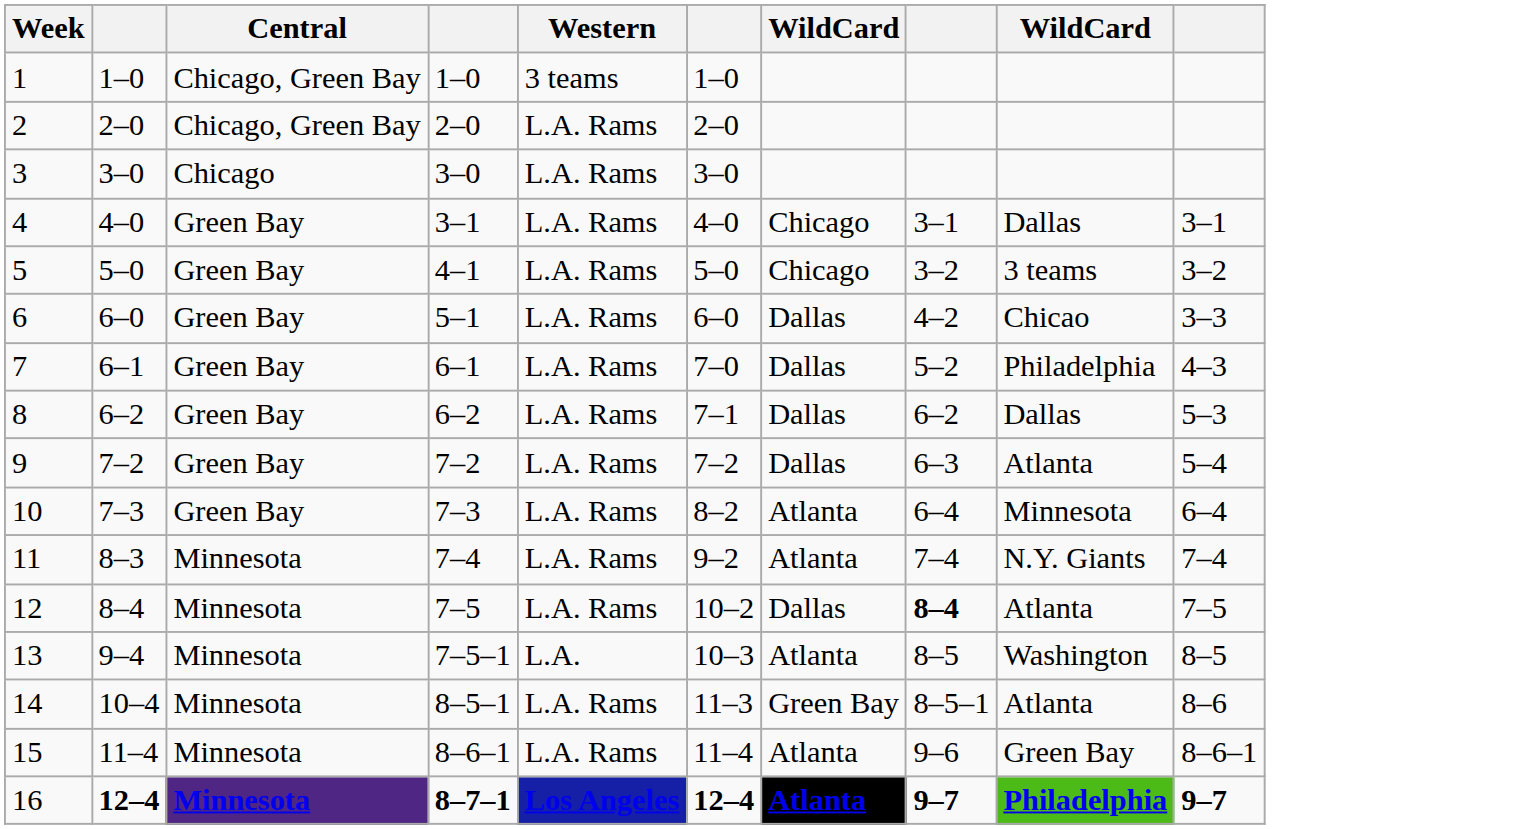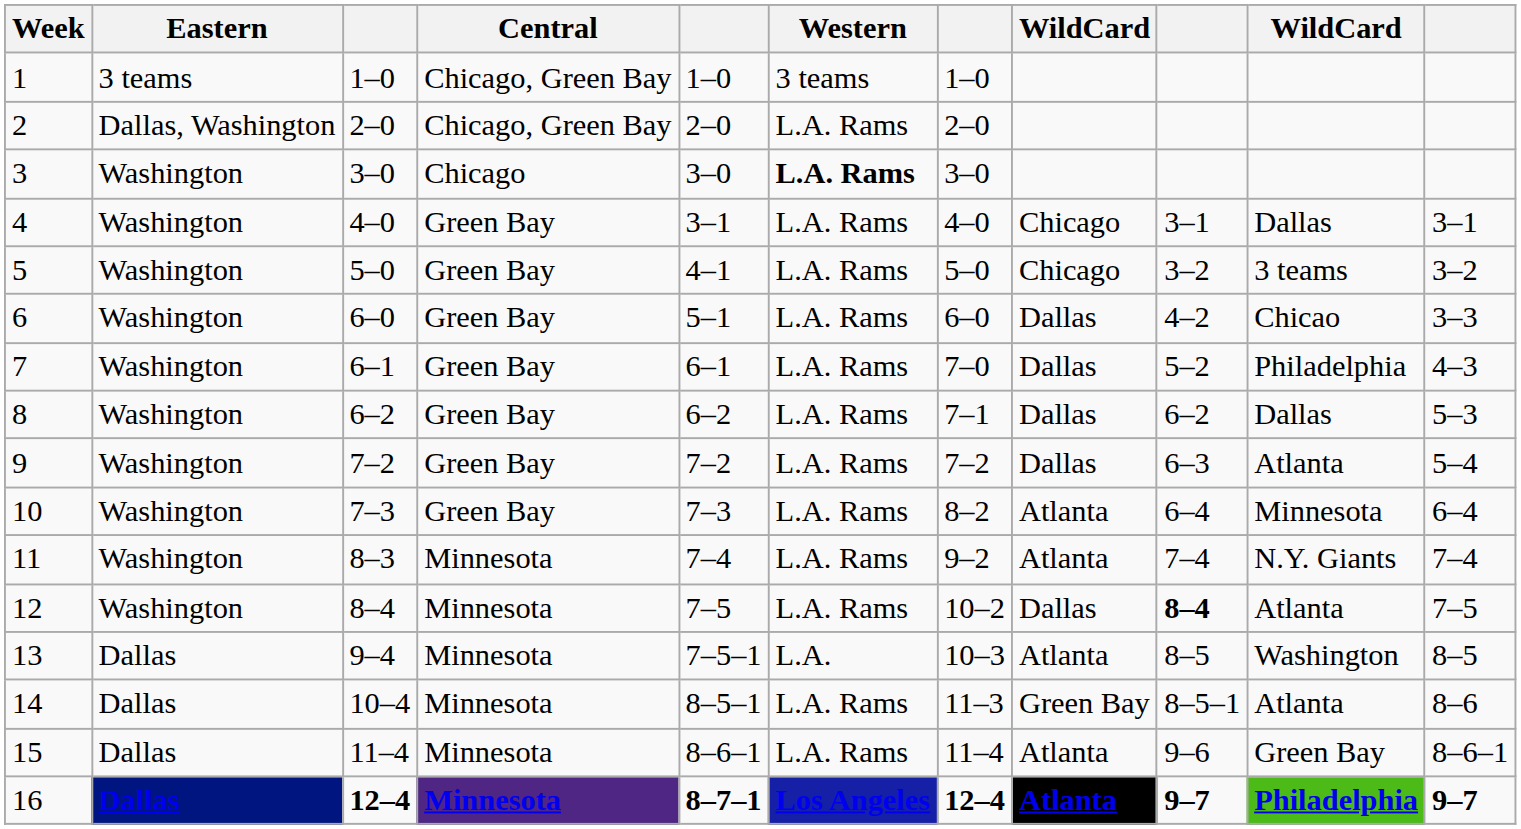 <table class="wikitable">
 <tr>
 <th>Week</th>
+<th>Eastern</th>
 <th></th>
 <th>Central</th>
 <th></th>
 <th>Western</th>
 <th></th>
 <th>WildCard</th>
 <th></th>
 <th>WildCard</th>
 <th></th>
 </tr>
 <tr>
 <td>1</td>
+<td>3 teams</td>
 <td>1–0</td>
 <td>Chicago, Green Bay</td>
 <td>1–0</td>
 <td>3 teams</td>
 <td>1–0</td>
 <td></td>
 <td></td>
 <td></td>
 <td></td>
 </tr>
 <tr>
 <td>2</td>
+<td>Dallas, Washington</td>
 <td>2–0</td>
 <td>Chicago, Green Bay</td>
 <td>2–0</td>
 <td>L.A. Rams</td>
 <td>2–0</td>
 <td></td>
 <td></td>
 <td></td>
 <td></td>
 </tr>
 <tr>
 <td>3</td>
+<td>Washington</td>
 <td>3–0</td>
 <td>Chicago</td>
 <td>3–0</td>
-<td>L.A. Rams</td>
+<td><strong>L.A. Rams</strong></td>
 <td>3–0</td>
 <td></td>
 <td></td>
 <td></td>
 <td></td>
 </tr>
 <tr>
 <td>4</td>
+<td>Washington</td>
 <td>4–0</td>
 <td>Green Bay</td>
 <td>3–1</td>
 <td>L.A. Rams</td>
 <td>4–0</td>
 <td>Chicago</td>
 <td>3–1</td>
 <td>Dallas</td>
 <td>3–1</td>
 </tr>
 <tr>
 <td>5</td>
+<td>Washington</td>
 <td>5–0</td>
 <td>Green Bay</td>
 <td>4–1</td>
 <td>L.A. Rams</td>
 <td>5–0</td>
 <td>Chicago</td>
 <td>3–2</td>
 <td>3 teams</td>
 <td>3–2</td>
 </tr>
 <tr>
 <td>6</td>
+<td>Washington</td>
 <td>6–0</td>
 <td>Green Bay</td>
 <td>5–1</td>
 <td>L.A. Rams</td>
 <td>6–0</td>
 <td>Dallas</td>
 <td>4–2</td>
 <td>Chicao</td>
 <td>3–3</td>
 </tr>
 <tr>
 <td>7</td>
+<td>Washington</td>
 <td>6–1</td>
 <td>Green Bay</td>
 <td>6–1</td>
 <td>L.A. Rams</td>
 <td>7–0</td>
 <td>Dallas</td>
 <td>5–2</td>
 <td>Philadelphia</td>
 <td>4–3</td>
 </tr>
 <tr>
 <td>8</td>
+<td>Washington</td>
 <td>6–2</td>
 <td>Green Bay</td>
 <td>6–2</td>
 <td>L.A. Rams</td>
 <td>7–1</td>
 <td>Dallas</td>
 <td>6–2</td>
 <td>Dallas</td>
 <td>5–3</td>
 </tr>
 <tr>
 <td>9</td>
+<td>Washington</td>
 <td>7–2</td>
 <td>Green Bay</td>
 <td>7–2</td>
 <td>L.A. Rams</td>
 <td>7–2</td>
 <td>Dallas</td>
 <td>6–3</td>
 <td>Atlanta</td>
 <td>5–4</td>
 </tr>
 <tr>
 <td>10</td>
+<td>Washington</td>
 <td>7–3</td>
 <td>Green Bay</td>
 <td>7–3</td>
 <td>L.A. Rams</td>
 <td>8–2</td>
 <td>Atlanta</td>
 <td>6–4</td>
 <td>Minnesota</td>
 <td>6–4</td>
 </tr>
 <tr>
 <td>11</td>
+<td>Washington</td>
 <td>8–3</td>
 <td>Minnesota</td>
 <td>7–4</td>
 <td>L.A. Rams</td>
 <td>9–2</td>
 <td>Atlanta</td>
 <td>7–4</td>
 <td>N.Y. Giants</td>
 <td>7–4</td>
 </tr>
 <tr>
 <td>12</td>
+<td>Washington</td>
 <td>8–4</td>
 <td>Minnesota</td>
 <td>7–5</td>
 <td>L.A. Rams</td>
 <td>10–2</td>
 <td>Dallas</td>
 <td><strong>8–4</strong></td>
 <td>Atlanta</td>
 <td>7–5</td>
 </tr>
 <tr>
 <td>13</td>
+<td>Dallas</td>
 <td>9–4</td>
 <td>Minnesota</td>
 <td>7–5–1</td>
 <td>L.A.</td>
 <td>10–3</td>
 <td>Atlanta</td>
 <td>8–5</td>
 <td>Washington</td>
 <td>8–5</td>
 </tr>
 <tr>
 <td>14</td>
+<td>Dallas</td>
 <td>10–4</td>
 <td>Minnesota</td>
 <td>8–5–1</td>
 <td>L.A. Rams</td>
 <td>11–3</td>
 <td>Green Bay</td>
 <td>8–5–1</td>
 <td>Atlanta</td>
 <td>8–6</td>
 </tr>
 <tr>
 <td>15</td>
+<td>Dallas</td>
 <td>11–4</td>
 <td>Minnesota</td>
 <td>8–6–1</td>
 <td>L.A. Rams</td>
 <td>11–4</td>
 <td>Atlanta</td>
 <td>9–6</td>
 <td>Green Bay</td>
 <td>8–6–1</td>
 </tr>
 <tr>
 <td>16</td>
+<td bgcolor="#00157F"><strong><a href='#'><span>Dallas</span></a></strong></td>
 <td><strong>12–4</strong></td>
 <td bgcolor="#4F2683"><strong><a href='#'><span>Minnesota</span></a></strong></td>
 <td><strong>8–7–1</strong></td>
 <td bgcolor="#1520A6"><strong><a href='#'><span>Los Angeles</span></a></strong></td>
 <td><strong>12–4</strong></td>
 <td bgcolor="#000000"><strong><a href='#'><span>Atlanta</span></a></strong></td>
 <td><strong>9–7</strong></td>
 <td bgcolor="#4CBB17"><strong><a href='#'><span>Philadelphia</span></a></strong></td>
 <td><strong>9–7</strong></td>
 </tr>
 </table>
